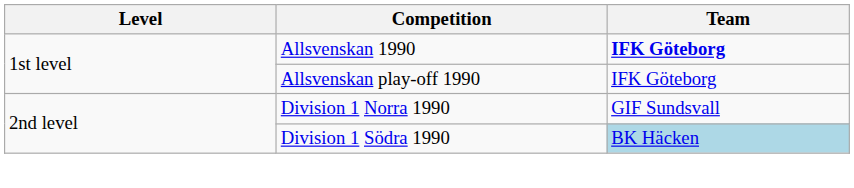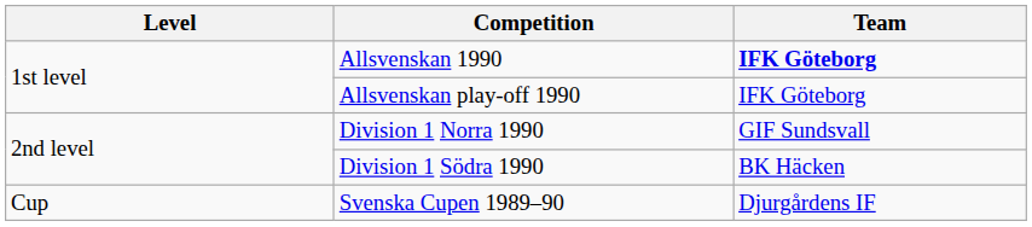 <table class="wikitable" style="text-align: left">
 <tr>
 <th style="width: 225px;">Level</th>
 <th style="width: 275px;">Competition</th>
 <th style="width: 200px;">Team</th>
 </tr>
 <tr>
 <td rowspan=2>1st level</td>
 <td><a href='#'>Allsvenskan</a> 1990</td>
 <td><strong><a href='#'>IFK Göteborg</a></strong></td>
 </tr>
 <tr>
 <td><a href='#'>Allsvenskan</a> play-off 1990</td>
 <td><a href='#'>IFK Göteborg</a></td>
 </tr>
 <tr>
 <td rowspan=2>2nd level</td>
 <td><a href='#'>Division 1</a> <a href='#'>Norra</a> 1990</td>
 <td><a href='#'>GIF Sundsvall</a></td>
 </tr>
 <tr>
 <td><a href='#'>Division 1</a> <a href='#'>Södra</a> 1990</td>
-<td style="background: lightblue;"><a href='#'>BK Häcken</a></td>
+<td><a href='#'>BK Häcken</a></td>
+</tr>
+<tr>
+<td>Cup</td>
+<td><a href='#'>Svenska Cupen</a> 1989–90</td>
+<td><a href='#'>Djurgårdens IF</a></td>
 </tr>
 </table>
